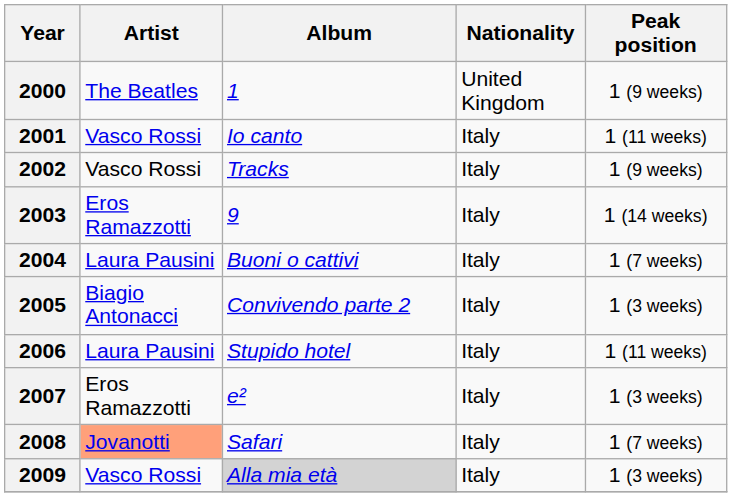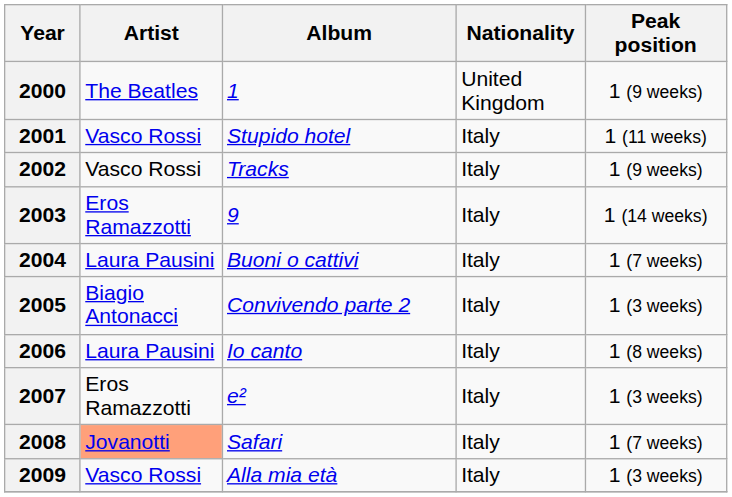 <table class="wikitable sortable plainrowheaders">
 <tr>
 <th style="width:50px;">Year</th>
 <th style="width:100px;">Artist</th>
 <th style="width:170px;">Album</th>
 <th style="width:90px;">Nationality</th>
 <th style="width:100px;">Peak position</th>
 </tr>
 <tr>
 <th scope="row">2000</th>
 <td><a href='#'>The Beatles</a></td>
 <td><em><a href='#'>1</a></em></td>
 <td>United Kingdom</td>
 <td style="text-align:center;">1 <small>(9 weeks)</small></td>
 </tr>
 <tr>
 <th scope="row">2001</th>
 <td><a href='#'>Vasco Rossi</a></td>
-<td><em><a href='#'>Io canto</a></em></td>
+<td><em><a href='#'>Stupido hotel</a></em></td>
 <td>Italy</td>
 <td style="text-align:center;">1 <small>(11 weeks)</small></td>
 </tr>
 <tr>
 <th scope="row">2002</th>
 <td>Vasco Rossi</td>
 <td><em><a href='#'>Tracks</a></em></td>
 <td>Italy</td>
 <td style="text-align:center;">1 <small>(9 weeks)</small></td>
 </tr>
 <tr>
 <th scope="row">2003</th>
 <td><a href='#'>Eros Ramazzotti</a></td>
 <td><em><a href='#'>9</a></em></td>
 <td>Italy</td>
 <td style="text-align:center;">1 <small>(14 weeks)</small></td>
 </tr>
 <tr>
 <th scope="row">2004</th>
 <td><a href='#'>Laura Pausini</a></td>
 <td><em><a href='#'>Buoni o cattivi</a></em></td>
 <td>Italy</td>
 <td style="text-align:center;">1 <small>(7 weeks)</small></td>
 </tr>
 <tr>
 <th scope="row">2005</th>
 <td><a href='#'>Biagio Antonacci</a></td>
 <td><em><a href='#'>Convivendo parte 2</a></em></td>
 <td>Italy</td>
 <td style="text-align:center;">1 <small>(3 weeks)</small></td>
 </tr>
 <tr>
 <th scope="row">2006</th>
 <td><a href='#'>Laura Pausini</a></td>
-<td><em><a href='#'>Stupido hotel</a></em></td>
+<td><em><a href='#'>Io canto</a></em></td>
 <td>Italy</td>
-<td style="text-align:center;">1 <small>(11 weeks)</small></td>
+<td style="text-align:center;">1 <small>(8 weeks)</small></td>
 </tr>
 <tr>
 <th scope="row">2007</th>
 <td>Eros Ramazzotti</td>
 <td><em><a href='#'>e²</a></em></td>
 <td>Italy</td>
 <td style="text-align:center;">1 <small>(3 weeks)</small></td>
 </tr>
 <tr>
 <th scope="row">2008</th>
 <td style="background: lightsalmon;"><a href='#'>Jovanotti</a></td>
 <td><em><a href='#'>Safari</a></em></td>
 <td>Italy</td>
 <td style="text-align:center;">1 <small>(7 weeks)</small></td>
 </tr>
 <tr>
 <th scope="row">2009</th>
 <td><a href='#'>Vasco Rossi</a></td>
-<td style="background: lightgrey;"><em><a href='#'>Alla mia età</a></em></td>
+<td><em><a href='#'>Alla mia età</a></em></td>
 <td>Italy</td>
 <td style="text-align:center;">1 <small>(3 weeks)</small></td>
 </tr>
 <tr>
 </tr>
 </table>
